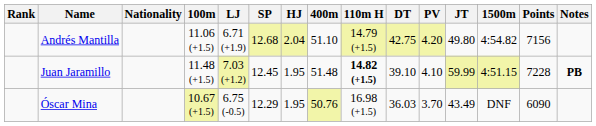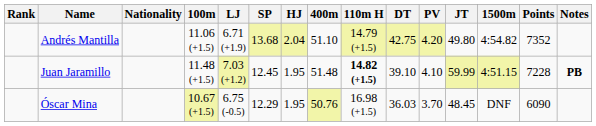 <table class="wikitable sortable" style="text-align:center">
 <tr>
 <th>Rank</th>
 <th>Name</th>
 <th>Nationality</th>
 <th>100m</th>
 <th>LJ</th>
 <th>SP</th>
 <th>HJ</th>
 <th>400m</th>
 <th>110m H</th>
 <th>DT</th>
 <th>PV</th>
 <th>JT</th>
 <th>1500m</th>
 <th>Points</th>
 <th>Notes</th>
 </tr>
 <tr>
 <td></td>
 <td align=left><a href='#'>Andrés Mantilla</a></td>
 <td align=left></td>
 <td>11.06<br><small>(+1.5)</small></td>
 <td>6.71<br><small>(+1.9)</small></td>
-<td bgcolor=#F2F5A9>12.68<br></td>
+<td bgcolor=#F2F5A9>13.68<br></td>
 <td bgcolor=#F2F5A9>2.04<br></td>
 <td>51.10<br></td>
 <td bgcolor=#F2F5A9>14.79<br><small>(+1.5)</small></td>
 <td bgcolor=#F2F5A9>42.75<br></td>
 <td bgcolor=#F2F5A9>4.20<br></td>
 <td>49.80<br></td>
 <td>4:54.82<br></td>
-<td>7156</td>
+<td>7352</td>
 <td></td>
 </tr>
 <tr>
 <td></td>
 <td align=left><a href='#'>Juan Jaramillo</a></td>
 <td align=left></td>
 <td>11.48<br><small>(+1.5)</small></td>
 <td bgcolor=#F2F5A9>7.03<br><small>(+1.2)</small></td>
 <td>12.45<br></td>
 <td>1.95<br></td>
 <td>51.48<br></td>
 <td><strong>14.82<br><small>(+1.5)</small></strong></td>
 <td>39.10<br></td>
 <td>4.10<br></td>
 <td bgcolor=#F2F5A9>59.99<br></td>
 <td bgcolor=#F2F5A9>4:51.15<br></td>
 <td>7228</td>
 <td><strong>PB</strong></td>
 </tr>
 <tr>
 <td></td>
 <td align=left><a href='#'>Óscar Mina</a></td>
 <td align=left></td>
 <td bgcolor=#F2F5A9>10.67<br><small>(+1.5)</small></td>
 <td>6.75<br><small>(-0.5)</small></td>
 <td>12.29<br></td>
 <td>1.95<br></td>
 <td bgcolor=#F2F5A9>50.76<br></td>
 <td>16.98<br><small>(+1.5)</small></td>
 <td>36.03<br></td>
 <td>3.70<br></td>
-<td>43.49<br></td>
+<td>48.45<br></td>
 <td>DNF<br></td>
 <td>6090</td>
 <td></td>
 </tr>
 </table>
